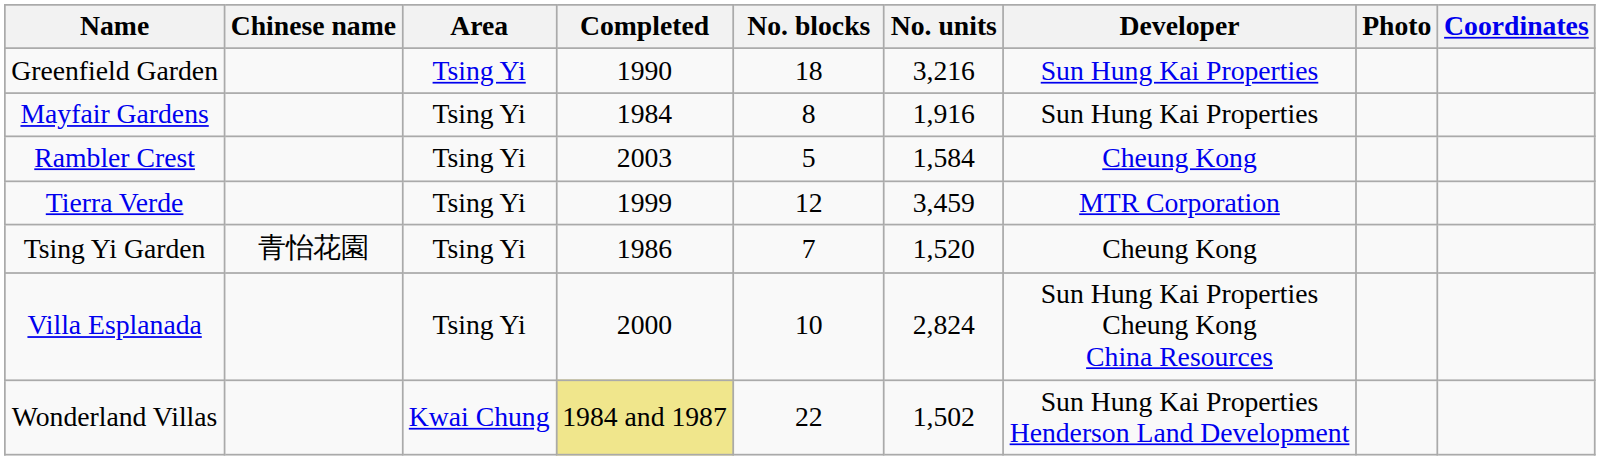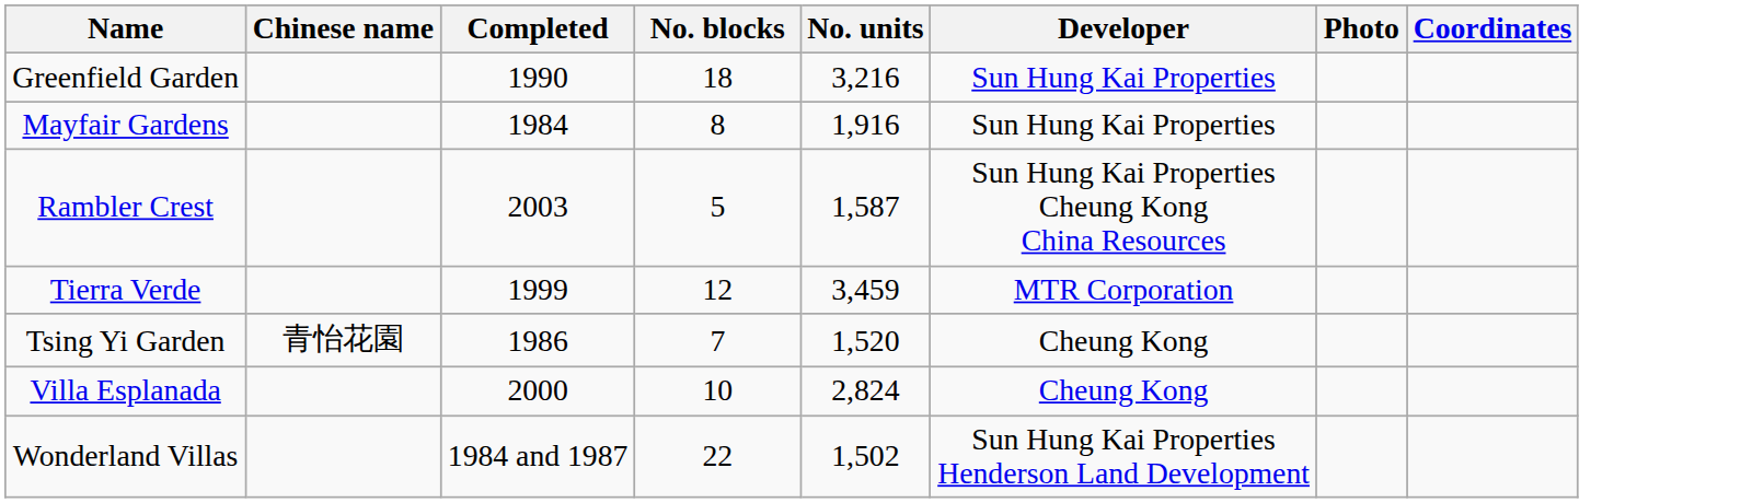 <table class="wikitable sortable" style="text-align:center">
 <tr>
 <th>Name</th>
 <th>Chinese name</th>
-<th>Area</th>
 <th>Completed</th>
 <th style="width:80px;">No. blocks</th>
 <th>No. units</th>
 <th>Developer</th>
 <th>Photo</th>
 <th><a href='#'>Coordinates</a></th>
 </tr>
 <tr>
 <td>Greenfield Garden</td>
 <td></td>
-<td><a href='#'>Tsing Yi</a></td>
 <td>1990</td>
 <td>18</td>
 <td>3,216</td>
 <td><a href='#'>Sun Hung Kai Properties</a></td>
 <td></td>
 <td></td>
 </tr>
 <tr>
 <td><a href='#'>Mayfair Gardens</a></td>
 <td></td>
-<td>Tsing Yi</td>
 <td>1984</td>
 <td>8</td>
 <td>1,916</td>
 <td>Sun Hung Kai Properties</td>
 <td></td>
 <td></td>
 </tr>
 <tr>
 <td><a href='#'>Rambler Crest</a></td>
 <td></td>
-<td>Tsing Yi</td>
 <td>2003</td>
 <td>5</td>
-<td>1,584</td>
-<td><a href='#'>Cheung Kong</a></td>
+<td>1,587</td>
+<td>Sun Hung Kai Properties<br>Cheung Kong<br><a href='#'>China Resources</a></td>
 <td></td>
 <td></td>
 </tr>
 <tr>
 <td><a href='#'>Tierra Verde</a></td>
 <td></td>
-<td>Tsing Yi</td>
 <td>1999</td>
 <td>12</td>
 <td>3,459</td>
 <td><a href='#'>MTR Corporation</a></td>
 <td></td>
 <td></td>
 </tr>
 <tr>
 <td>Tsing Yi Garden</td>
 <td>青怡花園</td>
-<td>Tsing Yi</td>
 <td>1986</td>
 <td>7</td>
 <td>1,520</td>
 <td>Cheung Kong</td>
 <td></td>
 <td></td>
 </tr>
 <tr>
 <td><a href='#'>Villa Esplanada</a></td>
 <td></td>
-<td>Tsing Yi</td>
 <td>2000</td>
 <td>10</td>
 <td>2,824</td>
-<td>Sun Hung Kai Properties<br>Cheung Kong<br><a href='#'>China Resources</a></td>
+<td><a href='#'>Cheung Kong</a></td>
 <td></td>
 <td></td>
 </tr>
 <tr>
 <td>Wonderland Villas</td>
 <td></td>
-<td><a href='#'>Kwai Chung</a></td>
-<td style="background: khaki;">1984 and 1987</td>
+<td>1984 and 1987</td>
 <td>22</td>
 <td>1,502</td>
 <td>Sun Hung Kai Properties<br><a href='#'>Henderson Land Development</a></td>
 <td></td>
 <td></td>
 </tr>
 </table>
